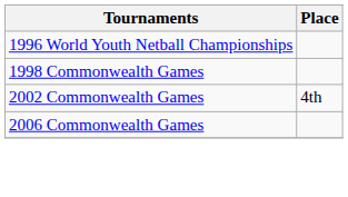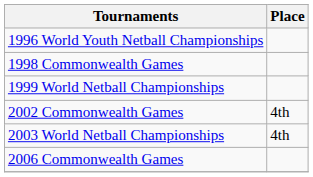 <table class="wikitable collapsible">
 <tr>
 <th>Tournaments</th>
 <th>Place</th>
 </tr>
 <tr>
 <td><a href='#'>1996 World Youth Netball Championships</a></td>
 <td></td>
 </tr>
 <tr>
 <td><a href='#'>1998 Commonwealth Games</a></td>
 <td></td>
 </tr>
 <tr>
+<td><a href='#'>1999 World Netball Championships</a></td>
+<td></td>
+</tr>
+<tr>
 <td><a href='#'>2002 Commonwealth Games</a></td>
+<td>4th</td>
+</tr>
+<tr>
+<td><a href='#'>2003 World Netball Championships</a></td>
 <td>4th</td>
 </tr>
 <tr>
 <td><a href='#'>2006 Commonwealth Games</a></td>
 <td></td>
 </tr>
 <tr>
 </tr>
 </table>
